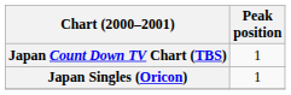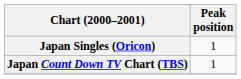 <table class="wikitable plainrowheaders">
 <tr>
 <th>Chart (2000–2001)</th>
 <th>Peak<br>position</th>
 </tr>
 <tr>
-<th scope="row">Japan <em><a href='#'>Count Down TV</a></em> Chart (<a href='#'>TBS</a>)</th>
+<th scope="row">Japan Singles (<a href='#'>Oricon</a>)</th>
 <td align="center">1</td>
 </tr>
 <tr>
-<th scope="row">Japan Singles (<a href='#'>Oricon</a>)</th>
+<th scope="row">Japan <em><a href='#'>Count Down TV</a></em> Chart (<a href='#'>TBS</a>)</th>
 <td align="center">1</td>
 </tr>
 <tr>
 </tr>
 </table>
